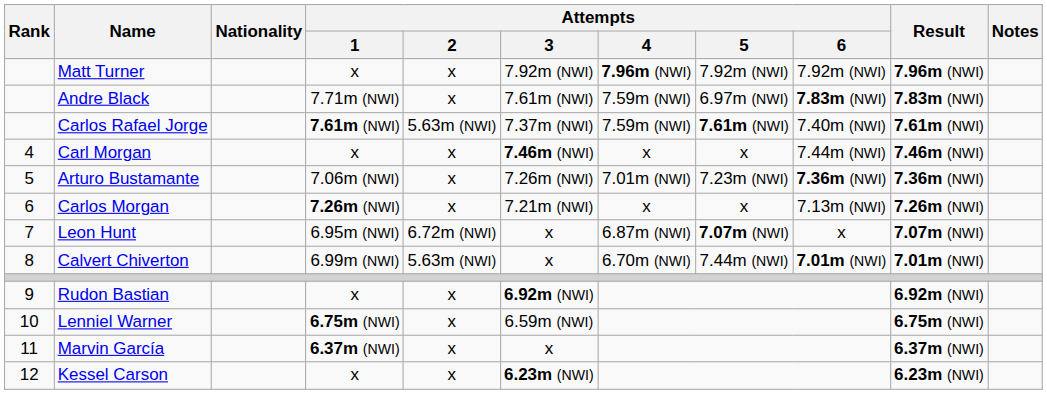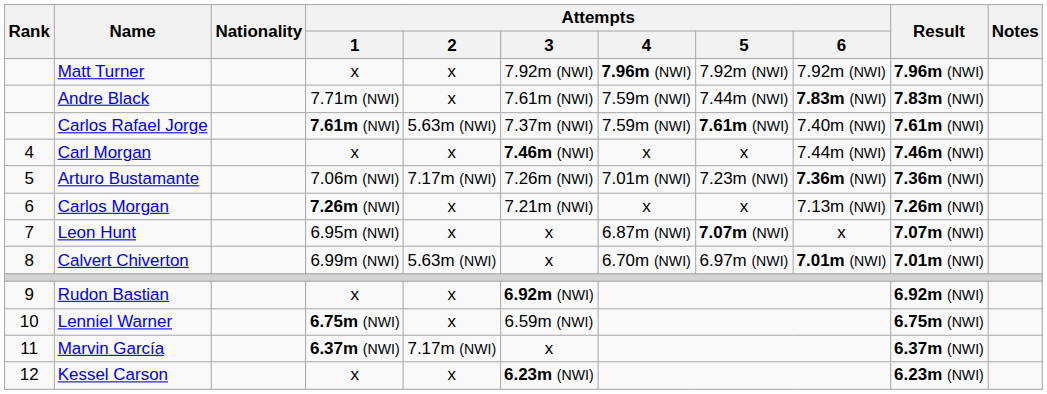 <table class="wikitable sortable" style="text-align:center">
 <tr>
 <th rowspan=2>Rank</th>
 <th rowspan=2>Name</th>
 <th rowspan=2>Nationality</th>
 <th colspan=6>Attempts</th>
 <th rowspan=2>Result</th>
 <th rowspan=2>Notes</th>
 </tr>
 <tr>
 <th>1</th>
 <th>2</th>
 <th>3</th>
 <th>4</th>
 <th>5</th>
 <th>6</th>
 </tr>
 <tr>
 <td align=center></td>
 <td align=left><a href='#'>Matt Turner</a></td>
 <td align=left></td>
 <td>x</td>
 <td>x</td>
 <td>7.92m <small>(NWI)</small></td>
 <td><strong>7.96m</strong> <small>(NWI)</small></td>
 <td>7.92m <small>(NWI)</small></td>
 <td>7.92m <small>(NWI)</small></td>
 <td><strong>7.96m</strong> <small>(NWI)</small></td>
 <td></td>
 </tr>
 <tr>
 <td align=center></td>
 <td align=left><a href='#'>Andre Black</a></td>
 <td align=left></td>
 <td>7.71m <small>(NWI)</small></td>
 <td>x</td>
 <td>7.61m <small>(NWI)</small></td>
 <td>7.59m <small>(NWI)</small></td>
-<td>6.97m <small>(NWI)</small></td>
+<td>7.44m <small>(NWI)</small></td>
 <td><strong>7.83m</strong> <small>(NWI)</small></td>
 <td><strong>7.83m</strong> <small>(NWI)</small></td>
 <td></td>
 </tr>
 <tr>
 <td align=center></td>
 <td align=left><a href='#'>Carlos Rafael Jorge</a></td>
 <td align=left></td>
 <td><strong>7.61m</strong> <small>(NWI)</small></td>
 <td>5.63m <small>(NWI)</small></td>
 <td>7.37m <small>(NWI)</small></td>
 <td>7.59m <small>(NWI)</small></td>
 <td><strong>7.61m</strong> <small>(NWI)</small></td>
 <td>7.40m <small>(NWI)</small></td>
 <td><strong>7.61m</strong> <small>(NWI)</small></td>
 <td></td>
 </tr>
 <tr>
 <td align=center>4</td>
 <td align=left><a href='#'>Carl Morgan</a></td>
 <td align=left></td>
 <td>x</td>
 <td>x</td>
 <td><strong>7.46m</strong> <small>(NWI)</small></td>
 <td>x</td>
 <td>x</td>
 <td>7.44m <small>(NWI)</small></td>
 <td><strong>7.46m</strong> <small>(NWI)</small></td>
 <td></td>
 </tr>
 <tr>
 <td align=center>5</td>
 <td align=left><a href='#'>Arturo Bustamante</a></td>
 <td align=left></td>
 <td>7.06m <small>(NWI)</small></td>
-<td>x</td>
+<td>7.17m <small>(NWI)</small></td>
 <td>7.26m <small>(NWI)</small></td>
 <td>7.01m <small>(NWI)</small></td>
 <td>7.23m <small>(NWI)</small></td>
 <td><strong>7.36m</strong> <small>(NWI)</small></td>
 <td><strong>7.36m</strong> <small>(NWI)</small></td>
 <td></td>
 </tr>
 <tr>
 <td align=center>6</td>
 <td align=left><a href='#'>Carlos Morgan</a></td>
 <td align=left></td>
 <td><strong>7.26m</strong> <small>(NWI)</small></td>
 <td>x</td>
 <td>7.21m <small>(NWI)</small></td>
 <td>x</td>
 <td>x</td>
 <td>7.13m <small>(NWI)</small></td>
 <td><strong>7.26m</strong> <small>(NWI)</small></td>
 <td></td>
 </tr>
 <tr>
 <td align=center>7</td>
 <td align=left><a href='#'>Leon Hunt</a></td>
 <td align=left></td>
 <td>6.95m <small>(NWI)</small></td>
-<td>6.72m <small>(NWI)</small></td>
+<td>x</td>
 <td>x</td>
 <td>6.87m <small>(NWI)</small></td>
 <td><strong>7.07m</strong> <small>(NWI)</small></td>
 <td>x</td>
 <td><strong>7.07m</strong> <small>(NWI)</small></td>
 <td></td>
 </tr>
 <tr>
 <td align=center>8</td>
 <td align=left><a href='#'>Calvert Chiverton</a></td>
 <td align=left></td>
 <td>6.99m <small>(NWI)</small></td>
 <td>5.63m <small>(NWI)</small></td>
 <td>x</td>
 <td>6.70m <small>(NWI)</small></td>
-<td>7.44m <small>(NWI)</small></td>
+<td>6.97m <small>(NWI)</small></td>
 <td><strong>7.01m</strong> <small>(NWI)</small></td>
 <td><strong>7.01m</strong> <small>(NWI)</small></td>
 <td></td>
 </tr>
 <tr>
 <td colspan=11 bgcolor=lightgray></td>
 </tr>
 <tr>
 <td align=center>9</td>
 <td align=left><a href='#'>Rudon Bastian</a></td>
 <td align=left></td>
 <td>x</td>
 <td>x</td>
 <td><strong>6.92m</strong> <small>(NWI)</small></td>
 <td colspan=3></td>
 <td><strong>6.92m</strong> <small>(NWI)</small></td>
 <td></td>
 </tr>
 <tr>
 <td align=center>10</td>
 <td align=left><a href='#'>Lenniel Warner</a></td>
 <td align=left></td>
 <td><strong>6.75m</strong> <small>(NWI)</small></td>
 <td>x</td>
 <td>6.59m <small>(NWI)</small></td>
 <td colspan=3></td>
 <td><strong>6.75m</strong> <small>(NWI)</small></td>
 <td></td>
 </tr>
 <tr>
 <td align=center>11</td>
 <td align=left><a href='#'>Marvin García</a></td>
 <td align=left></td>
 <td><strong>6.37m</strong> <small>(NWI)</small></td>
-<td>x</td>
+<td>7.17m <small>(NWI)</small></td>
 <td>x</td>
 <td colspan=3></td>
 <td><strong>6.37m</strong> <small>(NWI)</small></td>
 <td></td>
 </tr>
 <tr>
 <td align=center>12</td>
 <td align=left><a href='#'>Kessel Carson</a></td>
 <td align=left></td>
 <td>x</td>
 <td>x</td>
 <td><strong>6.23m</strong> <small>(NWI)</small></td>
 <td colspan=3></td>
 <td><strong>6.23m</strong> <small>(NWI)</small></td>
 <td></td>
 </tr>
 </table>
